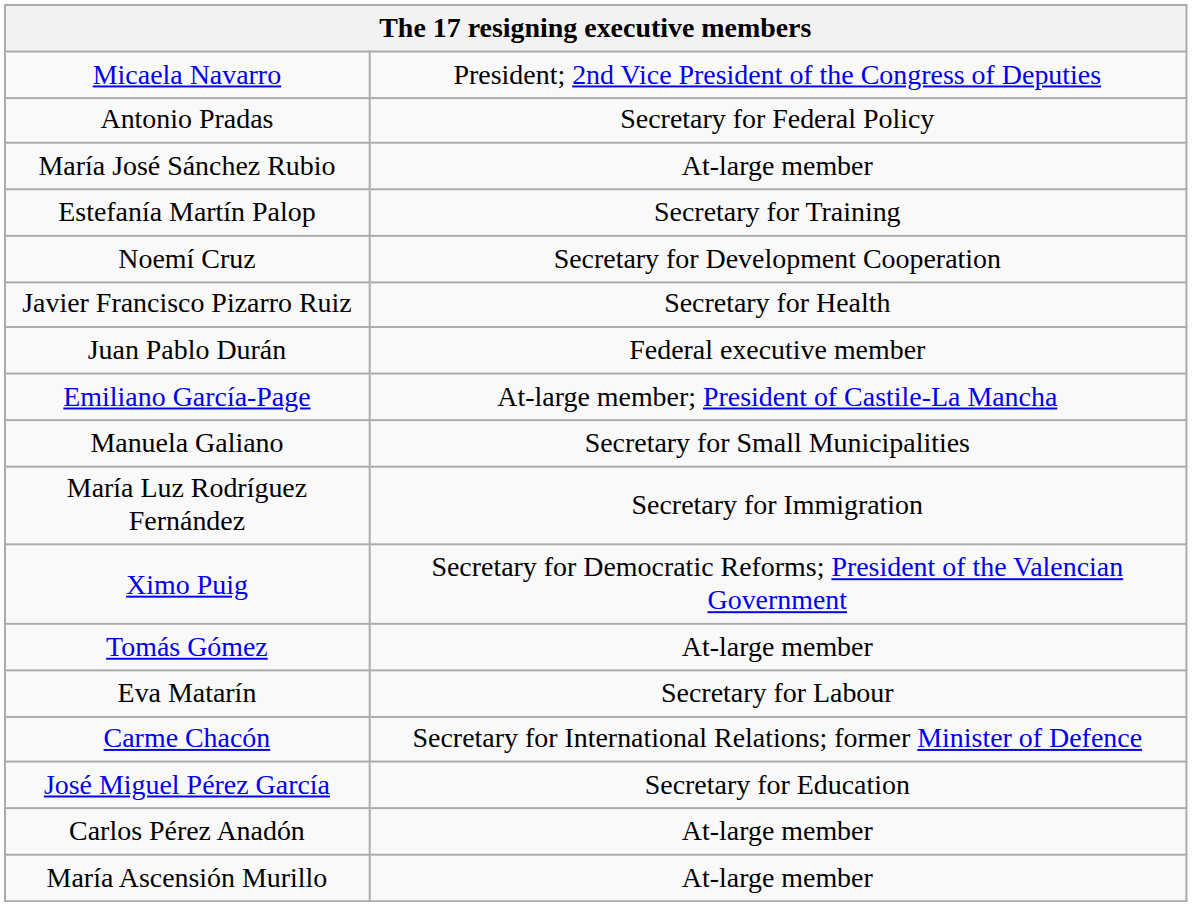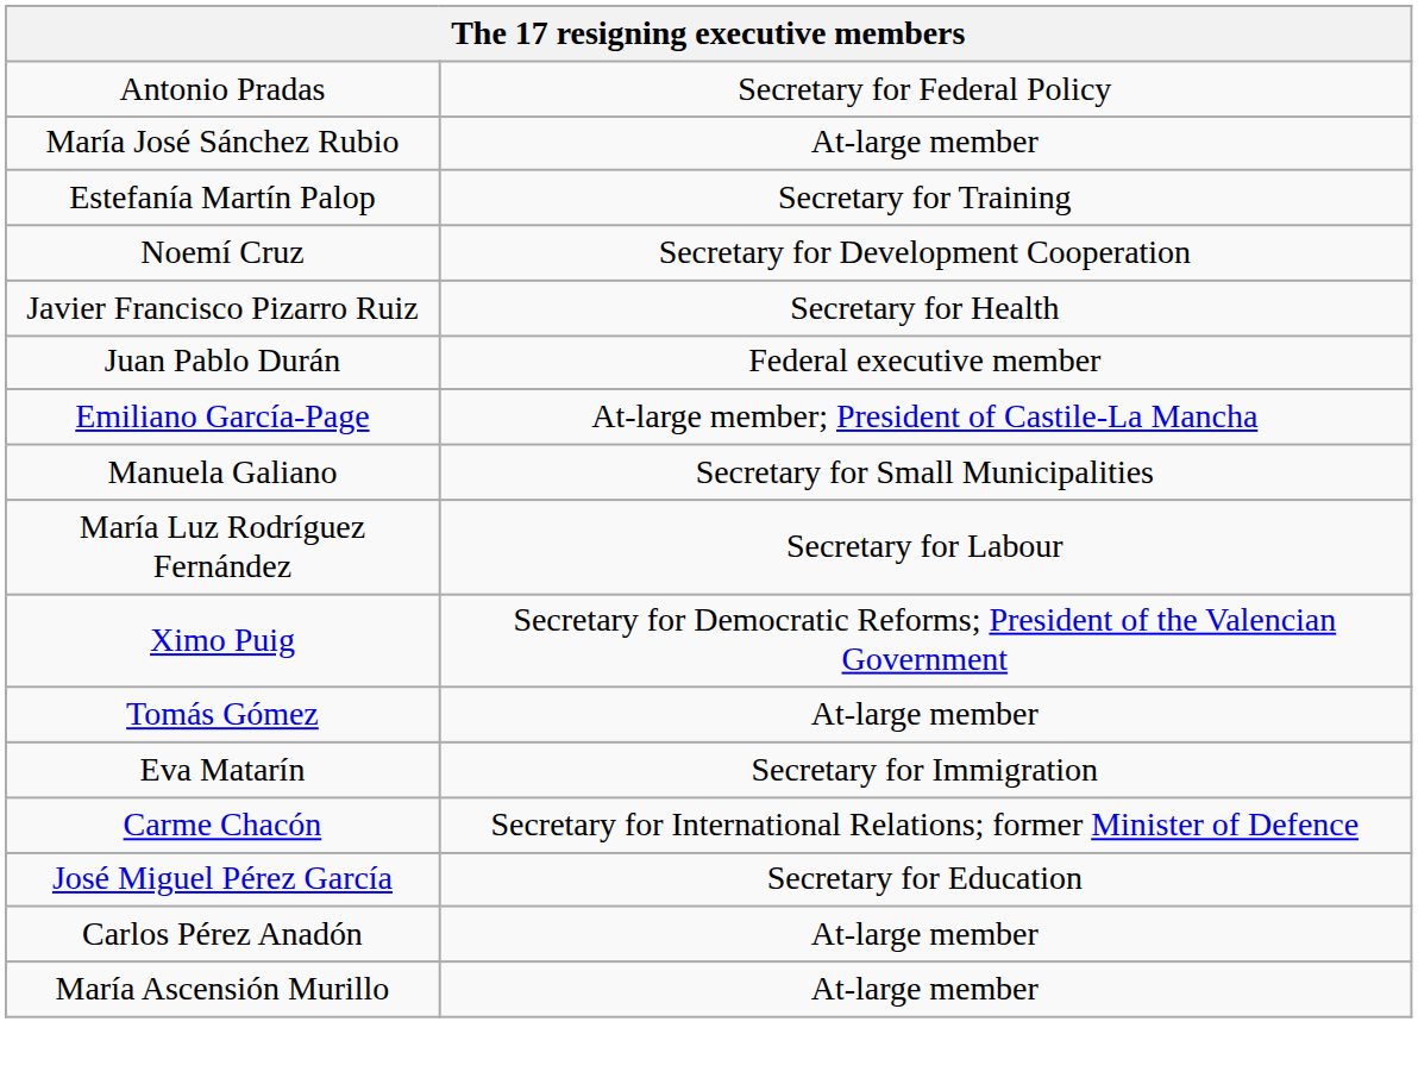 <table class="wikitable" style="text-align:center; font-size:90%">
 <tr>
 <th colspan="2">The 17 resigning executive members</th>
-</tr>
-<tr>
-<td><a href='#'>Micaela Navarro</a></td>
-<td>President; <a href='#'>2nd Vice President of the Congress of Deputies</a></td>
 </tr>
 <tr>
 <td>Antonio Pradas</td>
 <td>Secretary for Federal Policy</td>
 </tr>
 <tr>
 <td>María José Sánchez Rubio</td>
 <td>At-large member</td>
 </tr>
 <tr>
 <td>Estefanía Martín Palop</td>
 <td>Secretary for Training</td>
 </tr>
 <tr>
 <td>Noemí Cruz</td>
 <td>Secretary for Development Cooperation</td>
 </tr>
 <tr>
 <td>Javier Francisco Pizarro Ruiz</td>
 <td>Secretary for Health</td>
 </tr>
 <tr>
 <td>Juan Pablo Durán</td>
 <td>Federal executive member</td>
 </tr>
 <tr>
 <td><a href='#'>Emiliano García-Page</a></td>
 <td>At-large member; <a href='#'>President of Castile-La Mancha</a></td>
 </tr>
 <tr>
 <td>Manuela Galiano</td>
 <td>Secretary for Small Municipalities</td>
 </tr>
 <tr>
 <td>María Luz Rodríguez Fernández</td>
-<td>Secretary for Immigration</td>
+<td>Secretary for Labour</td>
 </tr>
 <tr>
 <td><a href='#'>Ximo Puig</a></td>
 <td>Secretary for Democratic Reforms; <a href='#'>President of the Valencian Government</a></td>
 </tr>
 <tr>
 <td><a href='#'>Tomás Gómez</a></td>
 <td>At-large member</td>
 </tr>
 <tr>
 <td>Eva Matarín</td>
-<td>Secretary for Labour</td>
+<td>Secretary for Immigration</td>
 </tr>
 <tr>
 <td><a href='#'>Carme Chacón</a></td>
 <td>Secretary for International Relations; former <a href='#'>Minister of Defence</a></td>
 </tr>
 <tr>
 <td><a href='#'>José Miguel Pérez García</a></td>
 <td>Secretary for Education</td>
 </tr>
 <tr>
 <td>Carlos Pérez Anadón</td>
 <td>At-large member</td>
 </tr>
 <tr>
 <td>María Ascensión Murillo</td>
 <td>At-large member</td>
 </tr>
 </table>
